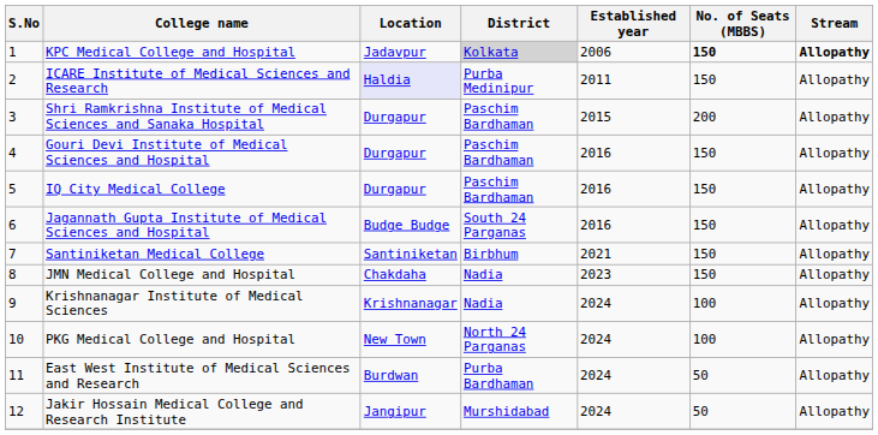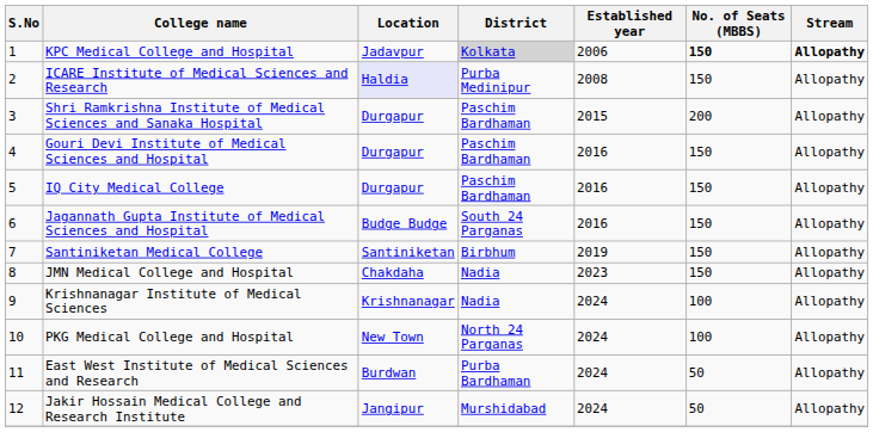 <table class="wikitable sortable">
 <tr>
 <th>S.No</th>
 <th>College name</th>
 <th>Location</th>
 <th>District</th>
 <th>Established year</th>
 <th>No. of Seats (MBBS)</th>
 <th>Stream</th>
 </tr>
 <tr>
 <td>1</td>
 <td><a href='#'>KPC Medical College and Hospital</a></td>
 <td><a href='#'>Jadavpur</a></td>
 <td style="background: lightgrey;"><a href='#'>Kolkata</a></td>
 <td>2006</td>
 <td><strong>150</strong></td>
 <td><strong>Allopathy</strong></td>
 </tr>
 <tr>
 <td>2</td>
 <td><a href='#'>ICARE Institute of Medical Sciences and Research</a></td>
 <td style="background: lavender;"><a href='#'>Haldia</a></td>
 <td><a href='#'>Purba Medinipur</a></td>
-<td>2011</td>
+<td>2008</td>
 <td>150</td>
 <td>Allopathy</td>
 </tr>
 <tr>
 <td>3</td>
 <td><a href='#'>Shri Ramkrishna Institute of Medical Sciences and Sanaka Hospital</a></td>
 <td><a href='#'>Durgapur</a></td>
 <td><a href='#'>Paschim Bardhaman</a></td>
 <td>2015</td>
 <td>200</td>
 <td>Allopathy</td>
 </tr>
 <tr>
 <td>4</td>
 <td><a href='#'>Gouri Devi Institute of Medical Sciences and Hospital</a></td>
 <td><a href='#'>Durgapur</a></td>
 <td><a href='#'>Paschim Bardhaman</a></td>
 <td>2016</td>
 <td>150</td>
 <td>Allopathy</td>
 </tr>
 <tr>
 <td>5</td>
 <td><a href='#'>IQ City Medical College</a></td>
 <td><a href='#'>Durgapur</a></td>
 <td><a href='#'>Paschim Bardhaman</a></td>
 <td>2016</td>
 <td>150</td>
 <td>Allopathy</td>
 </tr>
 <tr>
 <td>6</td>
 <td><a href='#'>Jagannath Gupta Institute of Medical Sciences and Hospital</a></td>
 <td><a href='#'>Budge Budge</a></td>
 <td><a href='#'>South 24 Parganas</a></td>
 <td>2016</td>
 <td>150</td>
 <td>Allopathy</td>
 </tr>
 <tr>
 <td>7</td>
 <td><a href='#'>Santiniketan Medical College</a></td>
 <td><a href='#'>Santiniketan</a></td>
 <td><a href='#'>Birbhum</a></td>
-<td>2021</td>
+<td>2019</td>
 <td>150</td>
 <td>Allopathy</td>
 </tr>
 <tr>
 <td>8</td>
 <td>JMN Medical College and Hospital</td>
 <td><a href='#'>Chakdaha</a></td>
 <td><a href='#'>Nadia</a></td>
 <td>2023</td>
 <td>150</td>
 <td>Allopathy</td>
 </tr>
 <tr>
 <td>9</td>
 <td>Krishnanagar Institute of Medical Sciences</td>
 <td><a href='#'>Krishnanagar</a></td>
 <td><a href='#'>Nadia</a></td>
 <td>2024</td>
 <td>100</td>
 <td>Allopathy</td>
 </tr>
 <tr>
 <td>10</td>
 <td>PKG Medical College and Hospital</td>
 <td><a href='#'>New Town</a></td>
 <td><a href='#'>North 24 Parganas</a></td>
 <td>2024</td>
 <td>100</td>
 <td>Allopathy</td>
 </tr>
 <tr>
 <td>11</td>
 <td>East West Institute of Medical Sciences and Research</td>
 <td><a href='#'>Burdwan</a></td>
 <td><a href='#'>Purba Bardhaman</a></td>
 <td>2024</td>
 <td>50</td>
 <td>Allopathy</td>
 </tr>
 <tr>
 <td>12</td>
 <td>Jakir Hossain Medical College and Research Institute</td>
 <td><a href='#'>Jangipur</a></td>
 <td><a href='#'>Murshidabad</a></td>
 <td>2024</td>
 <td>50</td>
 <td>Allopathy</td>
 </tr>
 <tr>
 </tr>
 </table>
